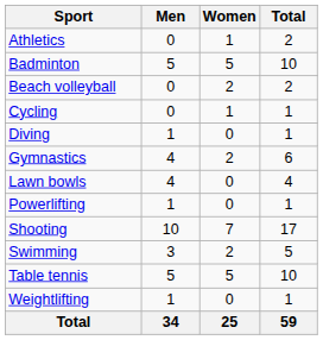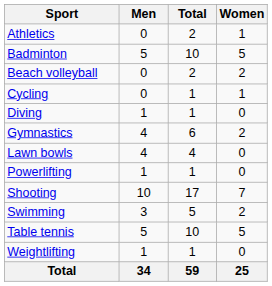 <table class="wikitable sortable" style="text-align:center;">
 <tr>
 <th width=140>Sport</th>
 <th width=55>Men</th>
+<th width=55>Total</th>
 <th width=55>Women</th>
-<th width=55>Total</th>
 </tr>
 <tr>
 <td align=left><a href='#'>Athletics</a></td>
 <td>0</td>
+<td>2</td>
 <td>1</td>
-<td>2</td>
 </tr>
 <tr>
 <td align=left><a href='#'>Badminton</a></td>
 <td>5</td>
+<td>10</td>
 <td>5</td>
-<td>10</td>
 </tr>
 <tr>
 <td align=left><a href='#'>Beach volleyball</a></td>
 <td>0</td>
 <td>2</td>
 <td>2</td>
 </tr>
 <tr>
 <td align=left><a href='#'>Cycling</a></td>
 <td>0</td>
 <td>1</td>
 <td>1</td>
 </tr>
 <tr>
 <td align=left><a href='#'>Diving</a></td>
 <td>1</td>
+<td>1</td>
 <td>0</td>
-<td>1</td>
 </tr>
 <tr>
 <td align=left><a href='#'>Gymnastics</a></td>
 <td>4</td>
+<td>6</td>
 <td>2</td>
-<td>6</td>
 </tr>
 <tr>
 <td align=left><a href='#'>Lawn bowls</a></td>
 <td>4</td>
+<td>4</td>
 <td>0</td>
-<td>4</td>
 </tr>
 <tr>
 <td align=left><a href='#'>Powerlifting</a></td>
 <td>1</td>
+<td>1</td>
 <td>0</td>
-<td>1</td>
 </tr>
 <tr>
 <td align=left><a href='#'>Shooting</a></td>
 <td>10</td>
+<td>17</td>
 <td>7</td>
-<td>17</td>
 </tr>
 <tr>
 <td align=left><a href='#'>Swimming</a></td>
 <td>3</td>
+<td>5</td>
 <td>2</td>
-<td>5</td>
 </tr>
 <tr>
 <td align=left><a href='#'>Table tennis</a></td>
 <td>5</td>
+<td>10</td>
 <td>5</td>
-<td>10</td>
 </tr>
 <tr>
 <td align=left><a href='#'>Weightlifting</a></td>
 <td>1</td>
+<td>1</td>
 <td>0</td>
-<td>1</td>
 </tr>
 <tr>
 <th>Total</th>
 <th>34</th>
+<th>59</th>
 <th>25</th>
-<th>59</th>
 </tr>
 </table>
